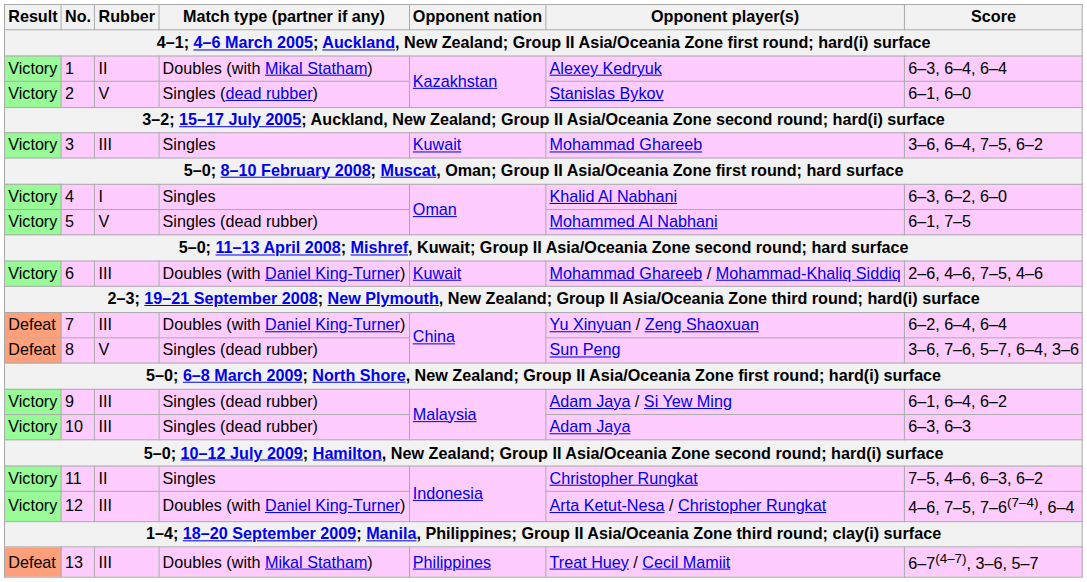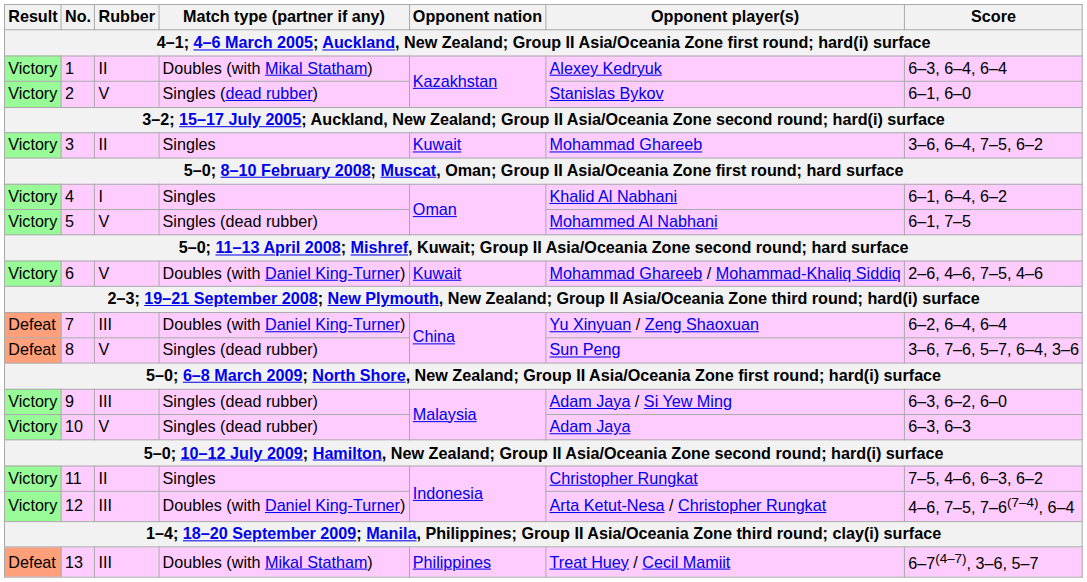 <table class=wikitable font-size:97%>
 <tr>
 <th scope="col">Result</th>
 <th scope="col">No.</th>
 <th scope="col">Rubber</th>
 <th scope="col">Match type (partner if any)</th>
 <th scope="col">Opponent nation</th>
 <th scope="col">Opponent player(s)</th>
 <th scope="col">Score</th>
 </tr>
 <tr>
 <th colspan=7>4–1; <a href='#'>4–6 March 2005</a>; <a href='#'>Auckland</a>, New Zealand; Group II Asia/Oceania Zone first round; hard(i) surface</th>
 </tr>
 <tr style="background:#fcf;">
 <td bgcolor=98FB98>Victory</td>
 <td>1</td>
 <td>II</td>
 <td>Doubles (with <a href='#'>Mikal Statham</a>)</td>
 <td rowspan=2> <a href='#'>Kazakhstan</a></td>
 <td><a href='#'>Alexey Kedryuk</a></td>
 <td>6–3, 6–4, 6–4</td>
 </tr>
 <tr style="background:#fcf;">
 <td bgcolor=98FB98>Victory</td>
 <td>2</td>
 <td>V</td>
 <td>Singles (<a href='#'>dead rubber</a>)</td>
 <td><a href='#'>Stanislas Bykov</a></td>
 <td>6–1, 6–0</td>
 </tr>
 <tr>
 <th colspan=7>3–2; <a href='#'>15–17 July 2005</a>; Auckland, New Zealand; Group II Asia/Oceania Zone second round; hard(i) surface</th>
 </tr>
 <tr style="background:#fcf;">
 <td bgcolor=98FB98>Victory</td>
 <td>3</td>
-<td>III</td>
+<td>II</td>
 <td>Singles</td>
 <td> <a href='#'>Kuwait</a></td>
 <td><a href='#'>Mohammad Ghareeb</a></td>
 <td>3–6, 6–4, 7–5, 6–2</td>
 </tr>
 <tr>
 <th colspan=7>5–0; <a href='#'>8–10 February 2008</a>; <a href='#'>Muscat</a>, Oman; Group II Asia/Oceania Zone first round; hard surface</th>
 </tr>
 <tr style="background:#fcf;">
 <td bgcolor=98FB98>Victory</td>
 <td>4</td>
 <td>I</td>
 <td>Singles</td>
 <td rowspan=2> <a href='#'>Oman</a></td>
 <td><a href='#'>Khalid Al Nabhani</a></td>
-<td>6–3, 6–2, 6–0</td>
+<td>6–1, 6–4, 6–2</td>
 </tr>
 <tr style="background:#fcf;">
 <td bgcolor=98FB98>Victory</td>
 <td>5</td>
 <td>V</td>
 <td>Singles (dead rubber)</td>
 <td><a href='#'>Mohammed Al Nabhani</a></td>
 <td>6–1, 7–5</td>
 </tr>
 <tr>
 <th colspan=7>5–0; <a href='#'>11–13 April 2008</a>; <a href='#'>Mishref</a>, Kuwait; Group II Asia/Oceania Zone second round; hard surface</th>
 </tr>
 <tr style="background:#fcf;">
 <td bgcolor=98FB98>Victory</td>
 <td>6</td>
-<td>III</td>
+<td>V</td>
 <td>Doubles (with <a href='#'>Daniel King-Turner</a>)</td>
 <td> <a href='#'>Kuwait</a></td>
 <td><a href='#'>Mohammad Ghareeb</a> / <a href='#'>Mohammad-Khaliq Siddiq</a></td>
 <td>2–6, 4–6, 7–5, 4–6</td>
 </tr>
 <tr>
 <th colspan=7>2–3; <a href='#'>19–21 September 2008</a>; <a href='#'>New Plymouth</a>, New Zealand; Group II Asia/Oceania Zone third round; hard(i) surface</th>
 </tr>
 <tr style="background:#fcf;">
 <td bgcolor=FFA07A>Defeat</td>
 <td>7</td>
 <td>III</td>
 <td>Doubles (with <a href='#'>Daniel King-Turner</a>)</td>
 <td rowspan=2> <a href='#'>China</a></td>
 <td><a href='#'>Yu Xinyuan</a> / <a href='#'>Zeng Shaoxuan</a></td>
 <td>6–2, 6–4, 6–4</td>
 </tr>
 <tr style="background:#fcf;">
 <td bgcolor=FFA07A>Defeat</td>
 <td>8</td>
 <td>V</td>
 <td>Singles (dead rubber)</td>
 <td><a href='#'>Sun Peng</a></td>
 <td>3–6, 7–6, 5–7, 6–4, 3–6</td>
 </tr>
 <tr>
 <th colspan=7>5–0; <a href='#'>6–8 March 2009</a>; <a href='#'>North Shore</a>, New Zealand; Group II Asia/Oceania Zone first round; hard(i) surface</th>
 </tr>
 <tr style="background:#fcf;">
 <td bgcolor=98FB98>Victory</td>
 <td>9</td>
 <td>III</td>
 <td>Singles (dead rubber)</td>
 <td rowspan=2> <a href='#'>Malaysia</a></td>
 <td><a href='#'>Adam Jaya</a> / <a href='#'>Si Yew Ming</a></td>
-<td>6–1, 6–4, 6–2</td>
+<td>6–3, 6–2, 6–0</td>
 </tr>
 <tr style="background:#fcf;">
 <td bgcolor=98FB98>Victory</td>
 <td>10</td>
-<td>III</td>
+<td>V</td>
 <td>Singles (dead rubber)</td>
 <td><a href='#'>Adam Jaya</a></td>
 <td>6–3, 6–3</td>
 </tr>
 <tr>
 <th colspan=7>5–0; <a href='#'>10–12 July 2009</a>; <a href='#'>Hamilton</a>, New Zealand; Group II Asia/Oceania Zone second round; hard(i) surface</th>
 </tr>
 <tr style="background:#fcf;">
 <td bgcolor=98FB98>Victory</td>
 <td>11</td>
 <td>II</td>
 <td>Singles</td>
 <td rowspan=2> <a href='#'>Indonesia</a></td>
 <td><a href='#'>Christopher Rungkat</a></td>
 <td>7–5, 4–6, 6–3, 6–2</td>
 </tr>
 <tr style="background:#fcf;">
 <td bgcolor=98FB98>Victory</td>
 <td>12</td>
 <td>III</td>
 <td>Doubles (with <a href='#'>Daniel King-Turner</a>)</td>
 <td><a href='#'>Arta Ketut-Nesa</a> / <a href='#'>Christopher Rungkat</a></td>
 <td>4–6, 7–5, 7–6<sup>(7–4)</sup>, 6–4</td>
 </tr>
 <tr>
 <th colspan=7>1–4; <a href='#'>18–20 September 2009</a>; <a href='#'>Manila</a>, Philippines; Group II Asia/Oceania Zone third round; clay(i) surface</th>
 </tr>
 <tr style="background:#fcf;">
 <td bgcolor=FFA07A>Defeat</td>
 <td>13</td>
 <td>III</td>
 <td>Doubles (with <a href='#'>Mikal Statham</a>)</td>
 <td> <a href='#'>Philippines</a></td>
 <td><a href='#'>Treat Huey</a> / <a href='#'>Cecil Mamiit</a></td>
 <td>6–7<sup>(4–7)</sup>, 3–6, 5–7</td>
 </tr>
 </table>
